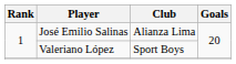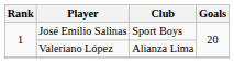 <table class="wikitable" border="1">
 <tr>
 <th>Rank</th>
 <th>Player</th>
 <th>Club</th>
 <th>Goals</th>
 </tr>
 <tr>
 <td rowspan=2  align=center>1</td>
 <td> José Emilio Salinas</td>
-<td>Alianza Lima</td>
+<td>Sport Boys</td>
 <td rowspan=2  align=center>20</td>
 </tr>
 <tr>
 <td> Valeriano López</td>
-<td>Sport Boys</td>
+<td>Alianza Lima</td>
 </tr>
 <tr>
 </tr>
 <tr>
 </tr>
 </table>
